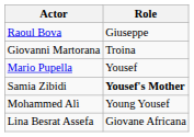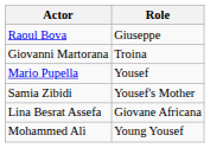 <table class="wikitable">
 <tr>
 <th>Actor</th>
 <th>Role</th>
 </tr>
 <tr>
 <td><a href='#'>Raoul Bova</a></td>
 <td>Giuseppe</td>
 </tr>
 <tr>
 <td>Giovanni Martorana</td>
 <td>Troina</td>
 </tr>
 <tr>
 <td><a href='#'>Mario Pupella</a></td>
 <td>Yousef</td>
 </tr>
 <tr>
 <td>Samia Zibidi</td>
-<td><strong>Yousef's Mother</strong></td>
+<td>Yousef's Mother</td>
+</tr>
+<tr>
+<td>Lina Besrat Assefa</td>
+<td>Giovane Africana</td>
 </tr>
 <tr>
 <td>Mohammed Alì</td>
 <td>Young Yousef</td>
 </tr>
-<tr>
-<td>Lina Besrat Assefa</td>
-<td>Giovane Africana</td>
-</tr>
 </table>
